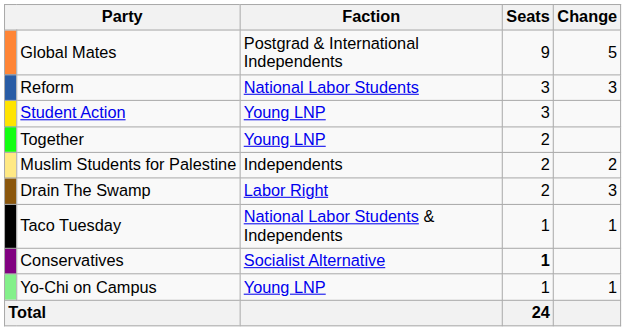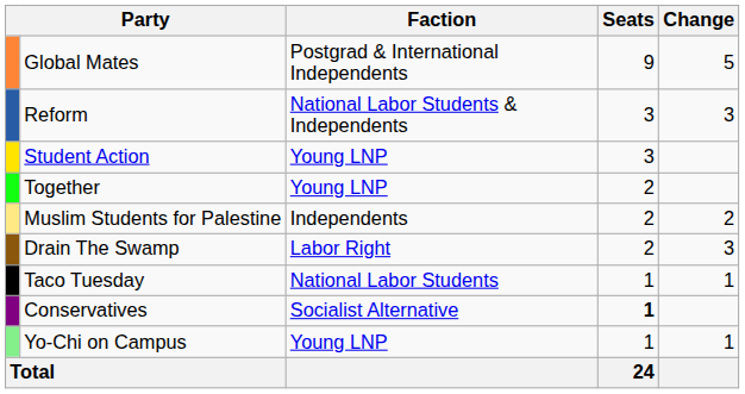 <table class="wikitable" style="text-align:right; margin-bottom:0">
 <tr>
 <th style="width:10px;" colspan=3>Party</th>
 <th style="width:250px;">Faction</th>
 <th style="width:40px;">Seats</th>
 <th style="width:40px;">Change</th>
 </tr>
 <tr>
 <td style="background:#FF8536"> </td>
 <td colspan="2" style="text-align:left;">Global Mates</td>
 <td style="text-align:left; width:70px;">Postgrad & International Independents</td>
 <td style="width:40px;">9</td>
 <td style="width:55px;"> 5</td>
 </tr>
 <tr>
 <td style="background:#285ca5"> </td>
 <td colspan="2" style="text-align:left;">Reform</td>
-<td style="text-align:left; width:70px;"><a href='#'>National Labor Students</a></td>
+<td style="text-align:left; width:70px;"><a href='#'>National Labor Students</a> & Independents</td>
 <td style="width:40px;">3</td>
 <td style="width:55px;"> 3</td>
 </tr>
 <tr>
 <td style="background:#FFE400"> </td>
 <td colspan="2" style="text-align:left;"><a href='#'>Student Action</a></td>
 <td style="text-align:left; width:70px;"><a href='#'>Young LNP</a></td>
 <td style="width:40px;">3</td>
 <td style="width:55px;"></td>
 </tr>
 <tr>
 <td style="background:#12ff12"> </td>
 <td colspan="2" style="text-align:left;">Together</td>
 <td style="text-align:left; width:70px;"><a href='#'>Young LNP</a></td>
 <td style="width:40px;">2</td>
 <td style="width:55px;"></td>
 </tr>
 <tr>
 <td style="background:#ffe984"> </td>
 <td colspan="2" style="text-align:left;">Muslim Students for Palestine</td>
 <td style="text-align:left; width:70px;">Independents</td>
 <td style="width:40px;">2</td>
 <td style="width:55px;"> 2</td>
 </tr>
 <tr>
 <td style="background:#8b570d"> </td>
 <td colspan="2" style="text-align:left;">Drain The Swamp</td>
 <td style="text-align:left; width:70px;"><a href='#'>Labor Right</a></td>
 <td style="width:40px;">2</td>
 <td style="width:55px;"> 3</td>
 </tr>
 <tr>
 <td style="background:#000000"> </td>
 <td colspan="2" style="text-align:left;">Taco Tuesday</td>
-<td style="text-align:left; width:70px;"><a href='#'>National Labor Students</a> & Independents</td>
+<td style="text-align:left; width:70px;"><a href='#'>National Labor Students</a></td>
 <td style="width:40px;">1</td>
 <td style="width:55px;"> 1</td>
 </tr>
 <tr>
 <td style="background:#810081"> </td>
 <td colspan="2" style="text-align:left;">Conservatives</td>
 <td style="text-align:left; width:70px;"><a href='#'>Socialist Alternative</a></td>
 <td style="width:40px;"><strong>1</strong></td>
 <td style="width:55px;"></td>
 </tr>
 <tr>
 <td style="background:#83f08a"> </td>
 <td colspan="2" style="text-align:left;">Yo-Chi on Campus</td>
 <td style="text-align:left; width:70px;"><a href='#'>Young LNP</a></td>
 <td style="width:40px;">1</td>
 <td style="width:55px;"> 1</td>
 </tr>
 <tr>
 <th colspan="3" style="text-align:left;">Total</th>
 <th style="text-align:right;"></th>
 <th style="text-align:right;">24</th>
 <th style=text-align:right;></th>
 </tr>
 </table>
